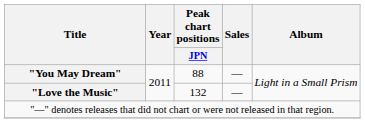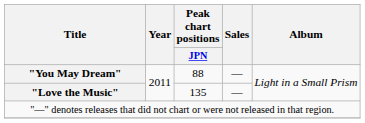 <table class="wikitable plainrowheaders" style="text-align:center;">
 <tr>
 <th scope="col" rowspan="2" style="width:12em;">Title</th>
 <th scope="col" rowspan="2">Year</th>
 <th scope="col" colspan="1">Peak chart positions</th>
 <th scope="col" rowspan="2">Sales</th>
 <th scope="col" rowspan="2">Album</th>
 </tr>
 <tr>
 <th scope="col" style="width:3em;font-size:90%;"><a href='#'>JPN</a><br></th>
 </tr>
 <tr>
 <th scope="row">"You May Dream"</th>
 <td rowspan="2">2011</td>
 <td>88</td>
 <td>—</td>
 <td rowspan="2"><em>Light in a Small Prism</em></td>
 </tr>
 <tr>
 <th scope="row">"Love the Music"<br></th>
-<td>132</td>
+<td>135</td>
 <td>—</td>
 </tr>
 <tr>
 <td colspan="5" style="font-size:90%;">"—" denotes releases that did not chart or were not released in that region.</td>
 </tr>
 <tr>
 </tr>
 </table>
